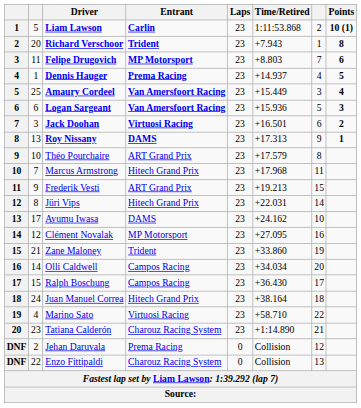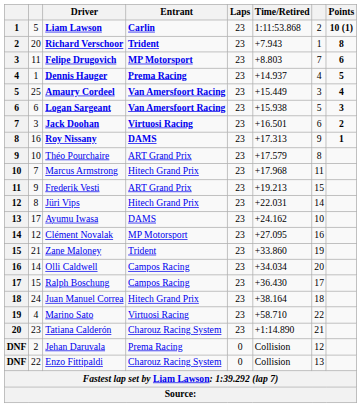 <table class="wikitable" style="font-size:85%">
 <tr>
 <th scope="col"></th>
 <th scope="col"></th>
 <th scope="col">Driver</th>
 <th scope="col">Entrant</th>
 <th scope="col">Laps</th>
 <th scope="col">Time/Retired</th>
 <th scope="col"></th>
 <th scope="col">Points</th>
 </tr>
 <tr>
 <th>1</th>
 <td align="center">5</td>
 <td> <strong><a href='#'>Liam Lawson</a></strong></td>
 <td><strong><a href='#'>Carlin</a></strong></td>
 <td align="center">23</td>
 <td>1:11:53.868</td>
 <td align="center">2</td>
 <td align="center"><strong>10 (1)</strong></td>
 </tr>
 <tr>
 <th>2</th>
 <td align="center">20</td>
 <td> <strong><a href='#'>Richard Verschoor</a></strong></td>
 <td><strong><a href='#'>Trident</a></strong></td>
 <td align="center">23</td>
 <td>+7.943</td>
 <td align="center">1</td>
 <td align="center"><strong>8</strong></td>
 </tr>
 <tr>
 <th>3</th>
 <td align="center">11</td>
 <td> <strong><a href='#'>Felipe Drugovich</a></strong></td>
 <td><strong><a href='#'>MP Motorsport</a></strong></td>
 <td align="center">23</td>
 <td>+8.803</td>
 <td align="center">7</td>
 <td align="center"><strong>6</strong></td>
 </tr>
 <tr>
 <th>4</th>
 <td align="center">1</td>
 <td> <strong><a href='#'>Dennis Hauger</a></strong></td>
 <td><strong><a href='#'>Prema Racing</a></strong></td>
 <td align="center">23</td>
 <td>+14.937</td>
 <td align="center">4</td>
 <td align="center"><strong>5</strong></td>
 </tr>
 <tr>
 <th>5</th>
 <td align="center">25</td>
 <td> <strong><a href='#'>Amaury Cordeel</a></strong></td>
 <td><strong><a href='#'>Van Amersfoort Racing</a></strong></td>
 <td align="center">23</td>
 <td>+15.449</td>
 <td align="center">3</td>
 <td align="center"><strong>4</strong></td>
 </tr>
 <tr>
 <th>6</th>
 <td align="center">6</td>
 <td> <strong><a href='#'>Logan Sargeant</a></strong></td>
 <td><strong><a href='#'>Van Amersfoort Racing</a></strong></td>
 <td align="center">23</td>
-<td>+15.936</td>
+<td>+15.938</td>
 <td align="center">5</td>
 <td align="center"><strong>3</strong></td>
 </tr>
 <tr>
 <th>7</th>
 <td align="center">3</td>
 <td> <strong><a href='#'>Jack Doohan</a></strong></td>
 <td><strong><a href='#'>Virtuosi Racing</a></strong></td>
 <td align="center">23</td>
 <td>+16.501</td>
 <td align="center">6</td>
 <td align="center"><strong>2</strong></td>
 </tr>
 <tr>
 <th>8</th>
-<td align="center">13</td>
+<td align="center">16</td>
 <td> <strong><a href='#'>Roy Nissany</a></strong></td>
 <td><strong><a href='#'>DAMS</a></strong></td>
 <td align="center">23</td>
 <td>+17.313</td>
 <td align="center">9</td>
 <td align="center"><strong>1</strong></td>
 </tr>
 <tr>
 <th>9</th>
 <td align="center">10</td>
 <td> <a href='#'>Théo Pourchaire</a></td>
 <td><a href='#'>ART Grand Prix</a></td>
 <td align="center">23</td>
 <td>+17.579</td>
 <td align="center">8</td>
 <td align="center"></td>
 </tr>
 <tr>
 <th>10</th>
 <td align="center">7</td>
 <td> <a href='#'>Marcus Armstrong</a></td>
 <td><a href='#'>Hitech Grand Prix</a></td>
 <td align="center">23</td>
 <td>+17.968</td>
 <td align="center">11</td>
 <td align="center"></td>
 </tr>
 <tr>
 <th>11</th>
 <td align="center">9</td>
 <td> <a href='#'>Frederik Vesti</a></td>
 <td><a href='#'>ART Grand Prix</a></td>
 <td align="center">23</td>
 <td>+19.213</td>
 <td align="center">15</td>
 <td align="center"></td>
 </tr>
 <tr>
 <th>12</th>
 <td align="center">8</td>
 <td> <a href='#'>Jüri Vips</a></td>
 <td><a href='#'>Hitech Grand Prix</a></td>
 <td align="center">23</td>
 <td>+22.031</td>
 <td align="center">14</td>
 <td align="center"></td>
 </tr>
 <tr>
 <th>13</th>
 <td align="center">17</td>
 <td> <a href='#'>Ayumu Iwasa</a></td>
 <td><a href='#'>DAMS</a></td>
 <td align="center">23</td>
 <td>+24.162</td>
 <td align="center">10</td>
 <td align="center"></td>
 </tr>
 <tr>
 <th>14</th>
 <td align="center">12</td>
 <td> <a href='#'>Clément Novalak</a></td>
 <td><a href='#'>MP Motorsport</a></td>
 <td align="center">23</td>
 <td>+27.095</td>
 <td align="center">16</td>
 <td align="center"></td>
 </tr>
 <tr>
 <th>15</th>
 <td align="center">21</td>
 <td> <a href='#'>Zane Maloney</a></td>
 <td><a href='#'>Trident</a></td>
 <td align="center">23</td>
 <td>+33.860</td>
 <td align="center">19</td>
 <td align="center"></td>
 </tr>
 <tr>
 <th>16</th>
 <td align="center">14</td>
 <td> <a href='#'>Olli Caldwell</a></td>
 <td><a href='#'>Campos Racing</a></td>
 <td align="center">23</td>
 <td>+34.034</td>
 <td align="center">20</td>
 <td align="center"></td>
 </tr>
 <tr>
 <th>17</th>
 <td align="center">15</td>
 <td> <a href='#'>Ralph Boschung</a></td>
 <td><a href='#'>Campos Racing</a></td>
 <td align="center">23</td>
 <td>+36.430</td>
 <td align="center">17</td>
 <td align="center"></td>
 </tr>
 <tr>
 <th>18</th>
 <td align="center">24</td>
 <td> <a href='#'>Juan Manuel Correa</a></td>
 <td><a href='#'>Hitech Grand Prix</a></td>
 <td align="center">23</td>
 <td>+38.164</td>
 <td align="center">18</td>
 <td align="center"></td>
 </tr>
 <tr>
 <th>19</th>
 <td align="center">4</td>
 <td> <a href='#'>Marino Sato</a></td>
 <td><a href='#'>Virtuosi Racing</a></td>
 <td align="center">23</td>
 <td>+58.710</td>
 <td align="center">22</td>
 <td align="center"></td>
 </tr>
 <tr>
 <th>20</th>
 <td align="center">23</td>
 <td> <a href='#'>Tatiana Calderón</a></td>
 <td><a href='#'>Charouz Racing System</a></td>
 <td align="center">23</td>
 <td>+1:14.890</td>
 <td align="center">21</td>
 <td align="center"></td>
 </tr>
 <tr>
 <th>DNF</th>
 <td align="center">2</td>
 <td> <a href='#'>Jehan Daruvala</a></td>
 <td><a href='#'>Prema Racing</a></td>
 <td align="center">0</td>
 <td>Collision</td>
 <td align="center">12</td>
 <td align="center"></td>
 </tr>
 <tr>
 <th>DNF</th>
 <td align="center">22</td>
 <td> <a href='#'>Enzo Fittipaldi</a></td>
 <td><a href='#'>Charouz Racing System</a></td>
 <td align="center">0</td>
 <td>Collision</td>
 <td align="center">13</td>
 <td align="center"></td>
 </tr>
 <tr>
 <th colspan="8"><em>Fastest lap set by</em>  <a href='#'>Liam Lawson</a><em>: 1:39.292 (lap 7)</em></th>
 </tr>
 <tr>
 <th colspan="8">Source:</th>
 </tr>
 </table>
